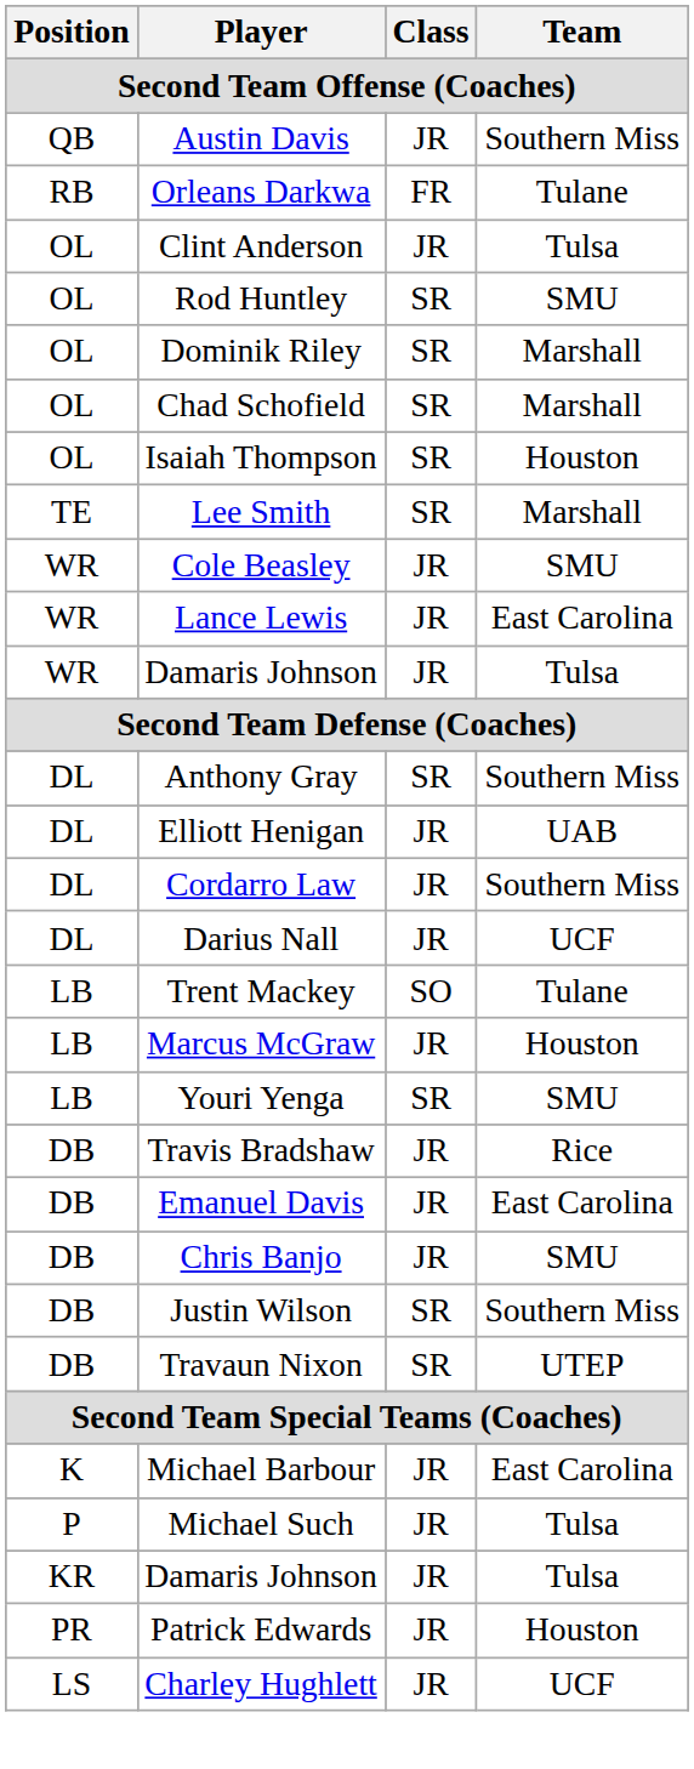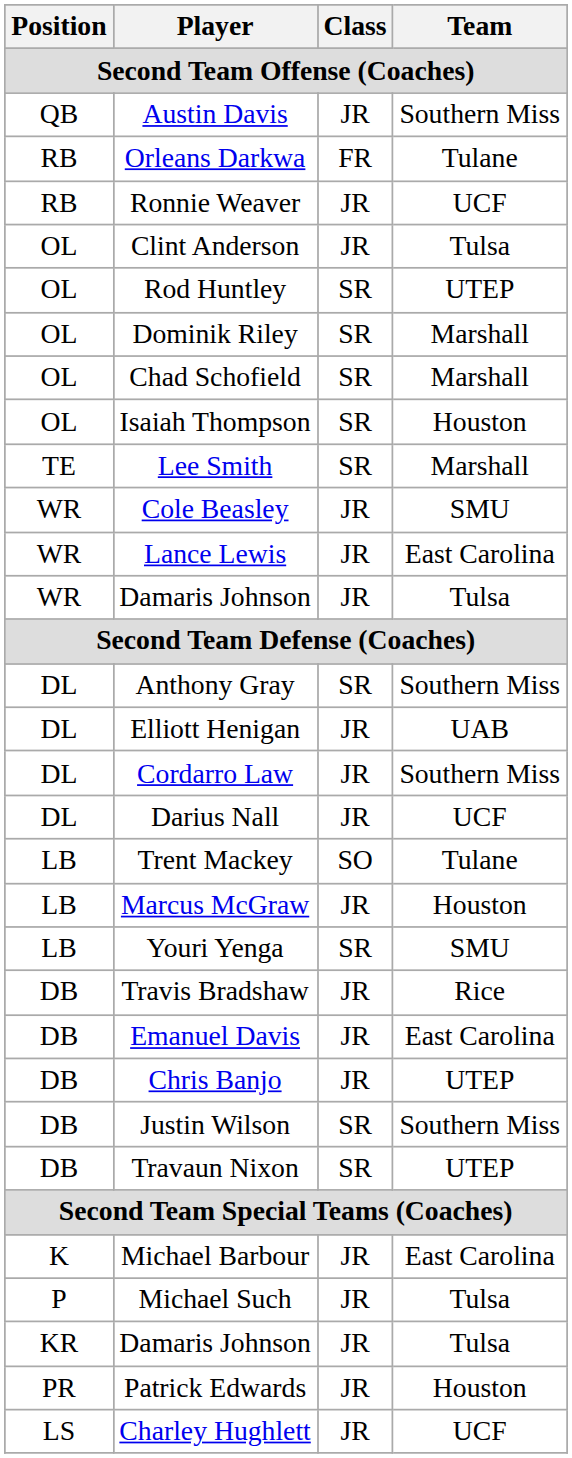 <table class="wikitable sortable">
 <tr>
 <th>Position</th>
 <th>Player</th>
 <th>Class</th>
 <th>Team</th>
 </tr>
 <tr>
 <td colspan="4" style="text-align:center; background:#ddd;"><strong>Second Team Offense (Coaches)</strong></td>
 </tr>
 <tr style="text-align:center;">
 <td style="background:white">QB</td>
 <td style="background:white"><a href='#'>Austin Davis</a></td>
 <td style="background:white">JR</td>
 <td style="background:white">Southern Miss</td>
 </tr>
 <tr style="text-align:center;">
 <td style="background:white">RB</td>
 <td style="background:white"><a href='#'>Orleans Darkwa</a></td>
 <td style="background:white">FR</td>
 <td style="background:white">Tulane</td>
 </tr>
 <tr style="text-align:center;">
+<td style="background:white">RB</td>
+<td style="background:white">Ronnie Weaver</td>
+<td style="background:white">JR</td>
+<td style="background:white">UCF</td>
+</tr>
+<tr style="text-align:center;">
 <td style="background:white">OL</td>
 <td style="background:white">Clint Anderson</td>
 <td style="background:white">JR</td>
 <td style="background:white">Tulsa</td>
 </tr>
 <tr style="text-align:center;">
 <td style="background:white">OL</td>
 <td style="background:white">Rod Huntley</td>
 <td style="background:white">SR</td>
-<td style="background:white">SMU</td>
+<td style="background:white">UTEP</td>
 </tr>
 <tr style="text-align:center;">
 <td style="background:white">OL</td>
 <td style="background:white">Dominik Riley</td>
 <td style="background:white">SR</td>
 <td style="background:white">Marshall</td>
 </tr>
 <tr style="text-align:center;">
 <td style="background:white">OL</td>
 <td style="background:white">Chad Schofield</td>
 <td style="background:white">SR</td>
 <td style="background:white">Marshall</td>
 </tr>
 <tr style="text-align:center;">
 <td style="background:white">OL</td>
 <td style="background:white">Isaiah Thompson</td>
 <td style="background:white">SR</td>
 <td style="background:white">Houston</td>
 </tr>
 <tr style="text-align:center;">
 <td style="background:white">TE</td>
 <td style="background:white"><a href='#'>Lee Smith</a></td>
 <td style="background:white">SR</td>
 <td style="background:white">Marshall</td>
 </tr>
 <tr style="text-align:center;">
 <td style="background:white">WR</td>
 <td style="background:white"><a href='#'>Cole Beasley</a></td>
 <td style="background:white">JR</td>
 <td style="background:white">SMU</td>
 </tr>
 <tr style="text-align:center;">
 <td style="background:white">WR</td>
 <td style="background:white"><a href='#'>Lance Lewis</a></td>
 <td style="background:white">JR</td>
 <td style="background:white">East Carolina</td>
 </tr>
 <tr style="text-align:center;">
 <td style="background:white">WR</td>
 <td style="background:white">Damaris Johnson</td>
 <td style="background:white">JR</td>
 <td style="background:white">Tulsa</td>
 </tr>
 <tr>
 <td colspan="4" style="text-align:center; background:#ddd;"><strong>Second Team Defense (Coaches)</strong></td>
 </tr>
 <tr style="text-align:center;">
 <td style="background:white">DL</td>
 <td style="background:white">Anthony Gray</td>
 <td style="background:white">SR</td>
 <td style="background:white">Southern Miss</td>
 </tr>
 <tr style="text-align:center;">
 <td style="background:white">DL</td>
 <td style="background:white">Elliott Henigan</td>
 <td style="background:white">JR</td>
 <td style="background:white">UAB</td>
 </tr>
 <tr style="text-align:center;">
 <td style="background:white">DL</td>
 <td style="background:white"><a href='#'>Cordarro Law</a></td>
 <td style="background:white">JR</td>
 <td style="background:white">Southern Miss</td>
 </tr>
 <tr style="text-align:center;">
 <td style="background:white">DL</td>
 <td style="background:white">Darius Nall</td>
 <td style="background:white">JR</td>
 <td style="background:white">UCF</td>
 </tr>
 <tr style="text-align:center;">
 <td style="background:white">LB</td>
 <td style="background:white">Trent Mackey</td>
 <td style="background:white">SO</td>
 <td style="background:white">Tulane</td>
 </tr>
 <tr style="text-align:center;">
 <td style="background:white">LB</td>
 <td style="background:white"><a href='#'>Marcus McGraw</a></td>
 <td style="background:white">JR</td>
 <td style="background:white">Houston</td>
 </tr>
 <tr style="text-align:center;">
 <td style="background:white">LB</td>
 <td style="background:white">Youri Yenga</td>
 <td style="background:white">SR</td>
 <td style="background:white">SMU</td>
 </tr>
 <tr style="text-align:center;">
 <td style="background:white">DB</td>
 <td style="background:white">Travis Bradshaw</td>
 <td style="background:white">JR</td>
 <td style="background:white">Rice</td>
 </tr>
 <tr style="text-align:center;">
 <td style="background:white">DB</td>
 <td style="background:white"><a href='#'>Emanuel Davis</a></td>
 <td style="background:white">JR</td>
 <td style="background:white">East Carolina</td>
 </tr>
 <tr style="text-align:center;">
 <td style="background:white">DB</td>
 <td style="background:white"><a href='#'>Chris Banjo</a></td>
 <td style="background:white">JR</td>
-<td style="background:white">SMU</td>
+<td style="background:white">UTEP</td>
 </tr>
 <tr style="text-align:center;">
 <td style="background:white">DB</td>
 <td style="background:white">Justin Wilson</td>
 <td style="background:white">SR</td>
 <td style="background:white">Southern Miss</td>
 </tr>
 <tr style="text-align:center;">
 <td style="background:white">DB</td>
 <td style="background:white">Travaun Nixon</td>
 <td style="background:white">SR</td>
 <td style="background:white">UTEP</td>
 </tr>
 <tr>
 <td colspan="4" style="text-align:center; background:#ddd;"><strong>Second Team Special Teams (Coaches)</strong></td>
 </tr>
 <tr style="text-align:center;">
 <td style="background:white">K</td>
 <td style="background:white">Michael Barbour</td>
 <td style="background:white">JR</td>
 <td style="background:white">East Carolina</td>
 </tr>
 <tr style="text-align:center;">
 <td style="background:white">P</td>
 <td style="background:white">Michael Such</td>
 <td style="background:white">JR</td>
 <td style="background:white">Tulsa</td>
 </tr>
 <tr style="text-align:center;">
 <td style="background:white">KR</td>
 <td style="background:white">Damaris Johnson</td>
 <td style="background:white">JR</td>
 <td style="background:white">Tulsa</td>
 </tr>
 <tr style="text-align:center;">
 <td style="background:white">PR</td>
 <td style="background:white">Patrick Edwards</td>
 <td style="background:white">JR</td>
 <td style="background:white">Houston</td>
 </tr>
 <tr style="text-align:center;">
 <td style="background:white">LS</td>
 <td style="background:white"><a href='#'>Charley Hughlett</a></td>
 <td style="background:white">JR</td>
 <td style="background:white">UCF</td>
 </tr>
 </table>
